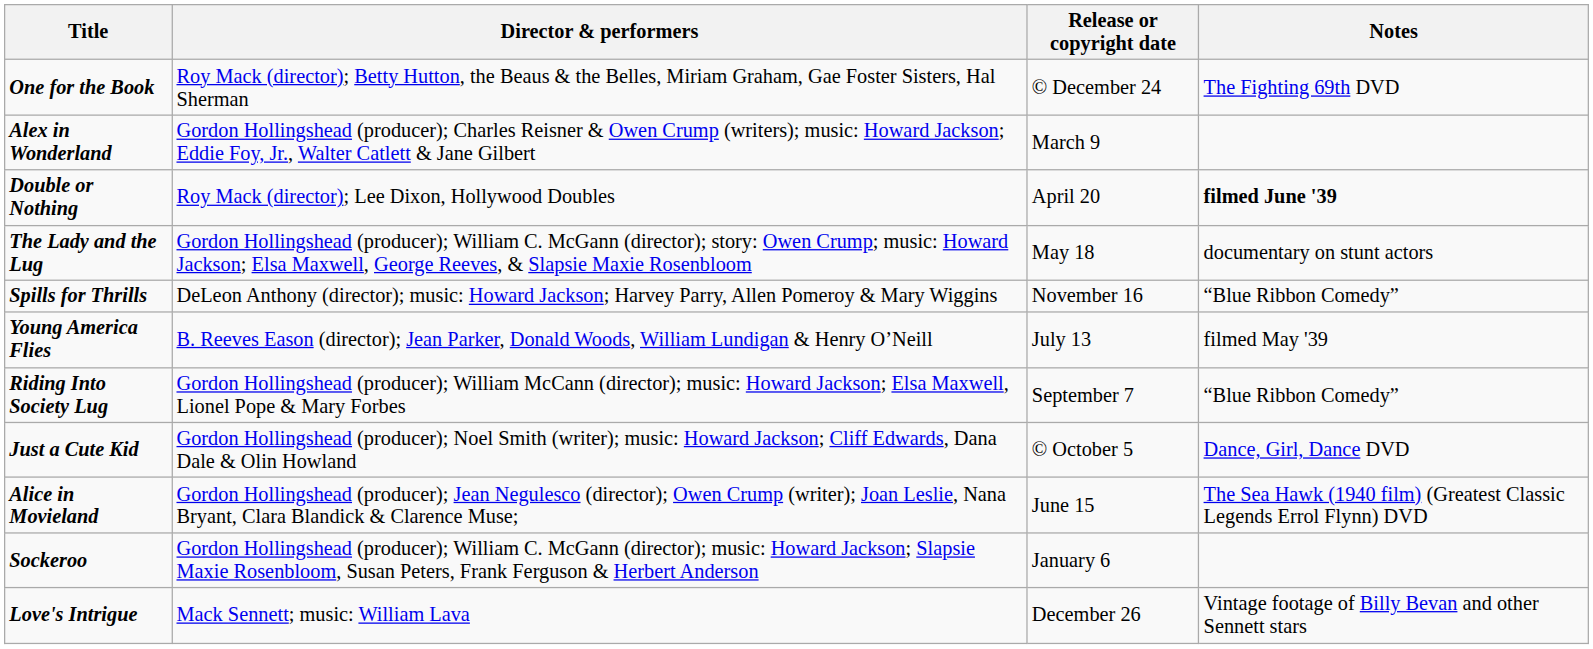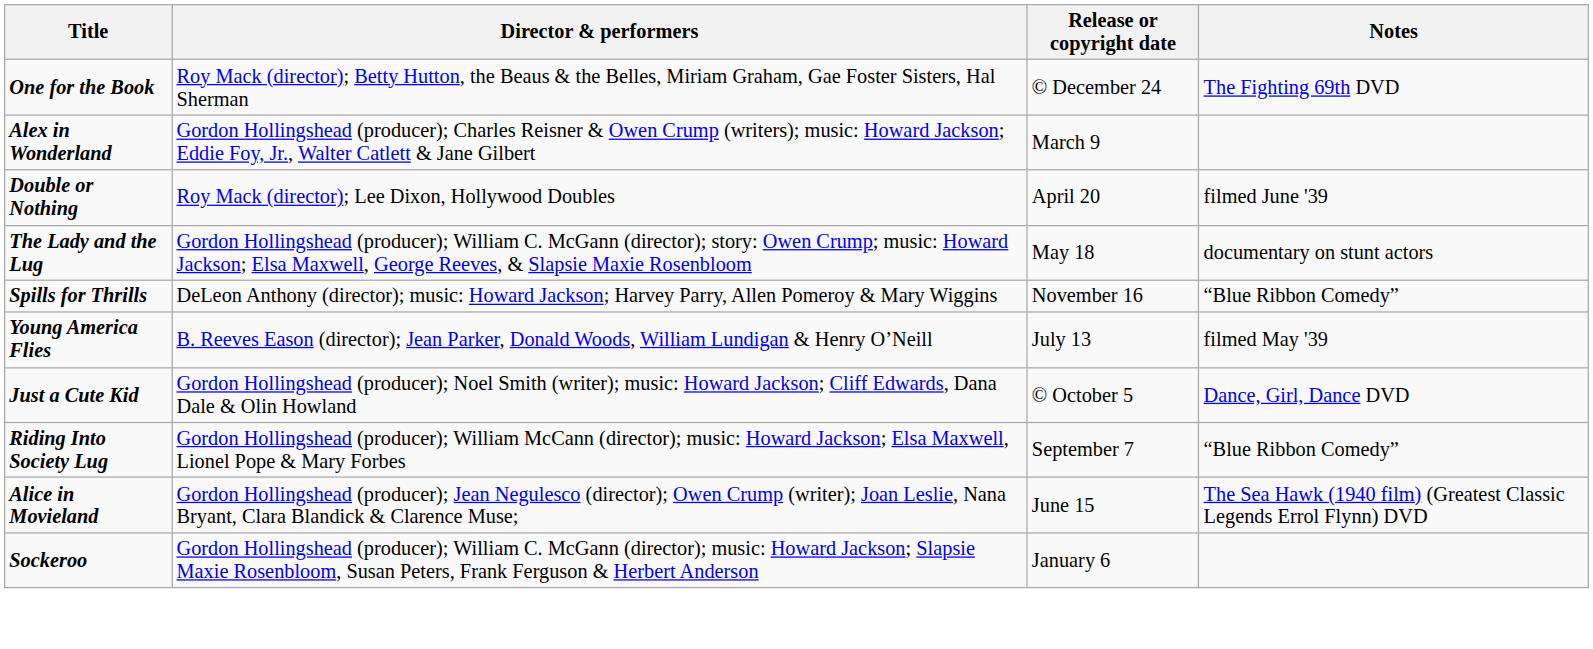 <table class="wikitable sortable" border="1">
 <tr>
 <th>Title</th>
 <th>Director & performers</th>
 <th>Release or copyright date</th>
 <th>Notes</th>
 </tr>
 <tr>
 <td><strong><em>One for the Book</em></strong></td>
 <td><a href='#'>Roy Mack (director)</a>; <a href='#'>Betty Hutton</a>, the Beaus & the Belles, Miriam Graham, Gae Foster Sisters, Hal Sherman</td>
 <td>© December 24</td>
 <td><a href='#'>The Fighting 69th</a> DVD</td>
 </tr>
 <tr>
 <td><strong><em>Alex in Wonderland</em></strong></td>
 <td><a href='#'>Gordon Hollingshead</a> (producer); Charles Reisner & <a href='#'>Owen Crump</a> (writers); music: <a href='#'>Howard Jackson</a>; <a href='#'>Eddie Foy, Jr.</a>, <a href='#'>Walter Catlett</a> & Jane Gilbert</td>
 <td>March 9</td>
 </tr>
 <tr>
 <td><strong><em>Double or Nothing</em></strong></td>
 <td><a href='#'>Roy Mack (director)</a>; Lee Dixon, Hollywood Doubles</td>
 <td>April 20</td>
-<td><strong>filmed June '39</strong></td>
+<td>filmed June '39</td>
 </tr>
 <tr>
 <td><strong><em>The Lady and the Lug</em></strong></td>
 <td><a href='#'>Gordon Hollingshead</a> (producer); William C. McGann (director); story: <a href='#'>Owen Crump</a>; music: <a href='#'>Howard Jackson</a>; <a href='#'>Elsa Maxwell</a>, <a href='#'>George Reeves</a>, & <a href='#'>Slapsie Maxie Rosenbloom</a></td>
 <td>May 18</td>
 <td>documentary on stunt actors</td>
 </tr>
 <tr>
 <td><strong><em>Spills for Thrills</em></strong></td>
 <td>DeLeon Anthony (director); music: <a href='#'>Howard Jackson</a>; Harvey Parry, Allen Pomeroy & Mary Wiggins</td>
 <td>November 16</td>
 <td>“Blue Ribbon Comedy”</td>
 </tr>
 <tr>
 <td><strong><em>Young America Flies</em></strong></td>
 <td><a href='#'>B. Reeves Eason</a> (director); <a href='#'>Jean Parker</a>, <a href='#'>Donald Woods</a>, <a href='#'>William Lundigan</a> & Henry O’Neill</td>
 <td>July 13</td>
 <td>filmed May '39</td>
 </tr>
 <tr>
+<td><strong><em>Just a Cute Kid</em></strong></td>
+<td><a href='#'>Gordon Hollingshead</a> (producer); Noel Smith (writer); music: <a href='#'>Howard Jackson</a>; <a href='#'>Cliff Edwards</a>, Dana Dale & Olin Howland</td>
+<td>© October 5</td>
+<td><a href='#'>Dance, Girl, Dance</a> DVD</td>
+</tr>
+<tr>
 <td><strong><em>Riding Into Society Lug</em></strong></td>
 <td><a href='#'>Gordon Hollingshead</a> (producer); William McCann (director); music: <a href='#'>Howard Jackson</a>; <a href='#'>Elsa Maxwell</a>, Lionel Pope & Mary Forbes</td>
 <td>September 7</td>
 <td>“Blue Ribbon Comedy”</td>
-</tr>
-<tr>
-<td><strong><em>Just a Cute Kid</em></strong></td>
-<td><a href='#'>Gordon Hollingshead</a> (producer); Noel Smith (writer); music: <a href='#'>Howard Jackson</a>; <a href='#'>Cliff Edwards</a>, Dana Dale & Olin Howland</td>
-<td>© October 5</td>
-<td><a href='#'>Dance, Girl, Dance</a> DVD</td>
 </tr>
 <tr>
 <td><strong><em>Alice in Movieland</em></strong></td>
 <td><a href='#'>Gordon Hollingshead</a> (producer); <a href='#'>Jean Negulesco</a> (director); <a href='#'>Owen Crump</a> (writer); <a href='#'>Joan Leslie</a>, Nana Bryant, Clara Blandick & Clarence Muse;</td>
 <td>June 15</td>
 <td><a href='#'>The Sea Hawk (1940 film)</a> (Greatest Classic Legends Errol Flynn) DVD</td>
 </tr>
 <tr>
 <td><strong><em>Sockeroo</em></strong></td>
 <td><a href='#'>Gordon Hollingshead</a> (producer); William C. McGann (director); music: <a href='#'>Howard Jackson</a>; <a href='#'>Slapsie Maxie Rosenbloom</a>, Susan Peters, Frank Ferguson & <a href='#'>Herbert Anderson</a></td>
 <td>January 6</td>
 </tr>
-<tr>
-<td><strong><em>Love's Intrigue</em></strong></td>
-<td><a href='#'>Mack Sennett</a>; music: <a href='#'>William Lava</a></td>
-<td>December 26</td>
-<td>Vintage footage of <a href='#'>Billy Bevan</a> and other Sennett stars</td>
-</tr>
 </table>
